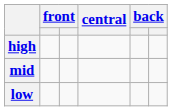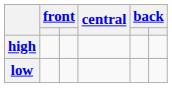 <table class="wikitable" style="text-align:center;">
 <tr>
 <th rowspan=2></th>
 <th colspan=2><a href='#'>front</a></th>
 <th rowspan=2><a href='#'>central</a></th>
 <th colspan=2><a href='#'>back</a></th>
 </tr>
 <tr>
 <th></th>
 <th></th>
 <th></th>
 <th></th>
 </tr>
 <tr>
 <th><a href='#'>high</a></th>
 <td></td>
 <td></td>
 <td></td>
 <td></td>
 <td></td>
 </tr>
 <tr>
-<th><a href='#'>mid</a></th>
-<td></td>
-<td></td>
-<td></td>
-<td></td>
-<td></td>
-</tr>
-<tr>
 <th><a href='#'>low</a></th>
 <td></td>
 <td></td>
 <td></td>
 <td></td>
 <td></td>
 </tr>
 </table>
